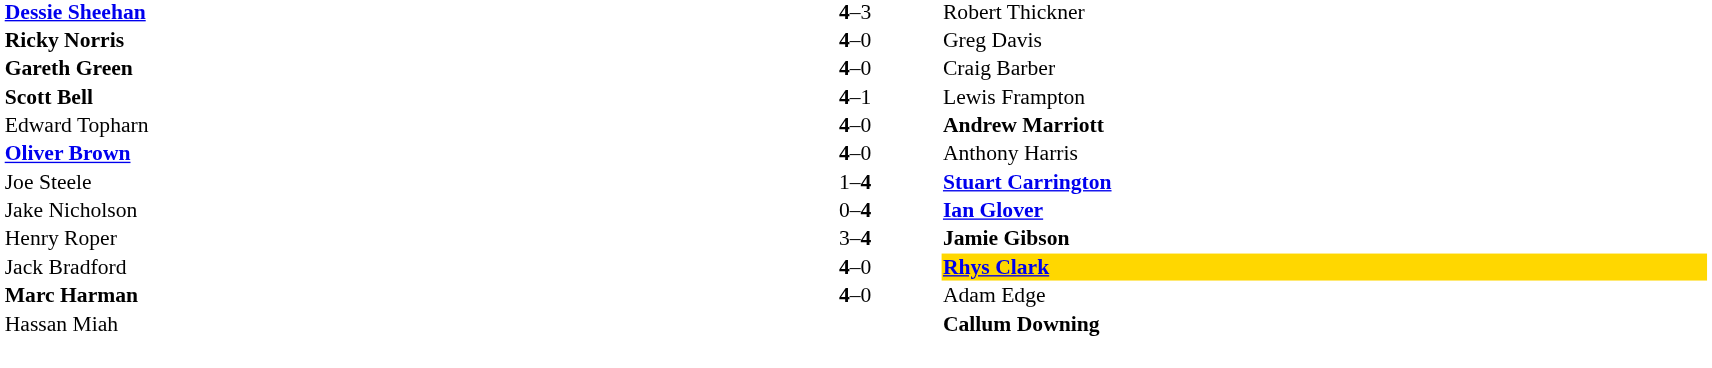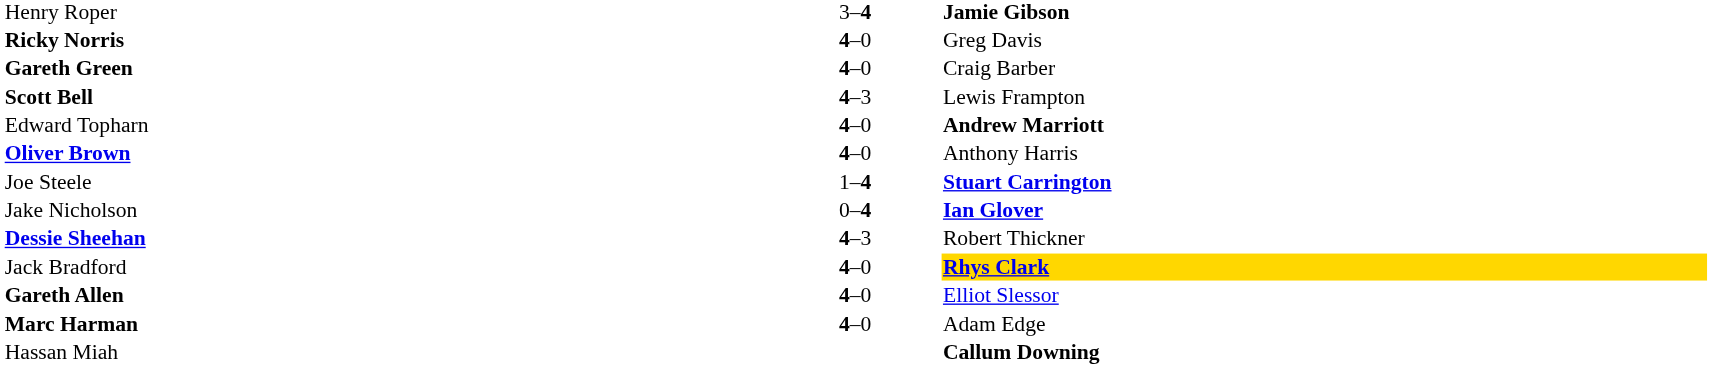 <table width="100%" cellspacing="1">
 <tr>
 <th width=45%></th>
 <th width=10%></th>
 <th width=45%></th>
 </tr>
 <tr>
-<td> <strong><a href='#'>Dessie Sheehan</a></strong></td>
-<td align="center"><strong>4</strong>–3</td>
-<td> Robert Thickner</td>
+<td> Henry Roper</td>
+<td align="center">3–<strong>4</strong></td>
+<td> <strong>Jamie Gibson</strong></td>
 </tr>
 <tr>
 <td> <strong>Ricky Norris</strong></td>
 <td align="center"><strong>4</strong>–0</td>
 <td> Greg Davis</td>
 </tr>
 <tr>
 <td> <strong>Gareth Green</strong></td>
 <td align="center"><strong>4</strong>–0</td>
 <td> Craig Barber</td>
 </tr>
 <tr>
 <td> <strong>Scott Bell</strong></td>
-<td align="center"><strong>4</strong>–1</td>
+<td align="center"><strong>4</strong>–3</td>
 <td> Lewis Frampton</td>
 </tr>
 <tr>
 <td> Edward Topharn</td>
 <td align="center"><strong>4</strong>–0</td>
 <td> <strong>Andrew Marriott</strong></td>
 </tr>
 <tr>
 <td> <strong><a href='#'>Oliver Brown</a></strong></td>
 <td align="center"><strong>4</strong>–0</td>
 <td> Anthony Harris</td>
 </tr>
 <tr>
 <td> Joe Steele</td>
 <td align="center">1–<strong>4</strong></td>
 <td> <strong><a href='#'>Stuart Carrington</a></strong></td>
 </tr>
 <tr>
 <td> Jake Nicholson</td>
 <td align="center">0–<strong>4</strong></td>
 <td> <strong><a href='#'>Ian Glover</a></strong></td>
 </tr>
 <tr>
-<td> Henry Roper</td>
-<td align="center">3–<strong>4</strong></td>
-<td> <strong>Jamie Gibson</strong></td>
+<td> <strong><a href='#'>Dessie Sheehan</a></strong></td>
+<td align="center"><strong>4</strong>–3</td>
+<td> Robert Thickner</td>
 </tr>
 <tr>
 <td> Jack Bradford</td>
 <td align="center"><strong>4</strong>–0</td>
 <td style="background: gold;"> <strong><a href='#'>Rhys Clark</a></strong></td>
+</tr>
+<tr>
+<td> <strong>Gareth Allen</strong></td>
+<td align="center"><strong>4</strong>–0</td>
+<td> <a href='#'>Elliot Slessor</a></td>
 </tr>
 <tr>
 <td> <strong>Marc Harman</strong></td>
 <td align="center"><strong>4</strong>–0</td>
 <td> Adam Edge</td>
 </tr>
 <tr>
 <td> Hassan Miah</td>
 <td align="center"></td>
 <td> <strong>Callum Downing</strong></td>
 </tr>
 </table>
